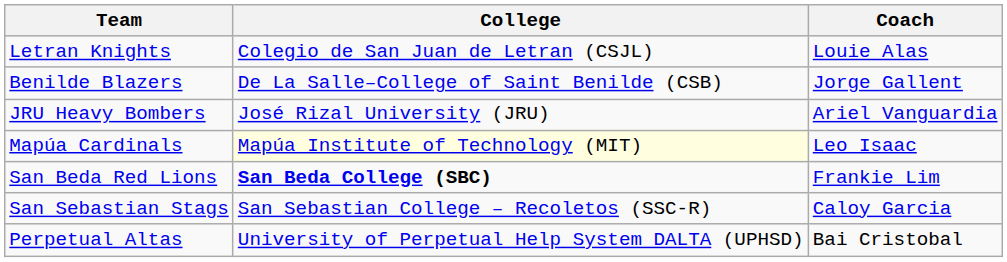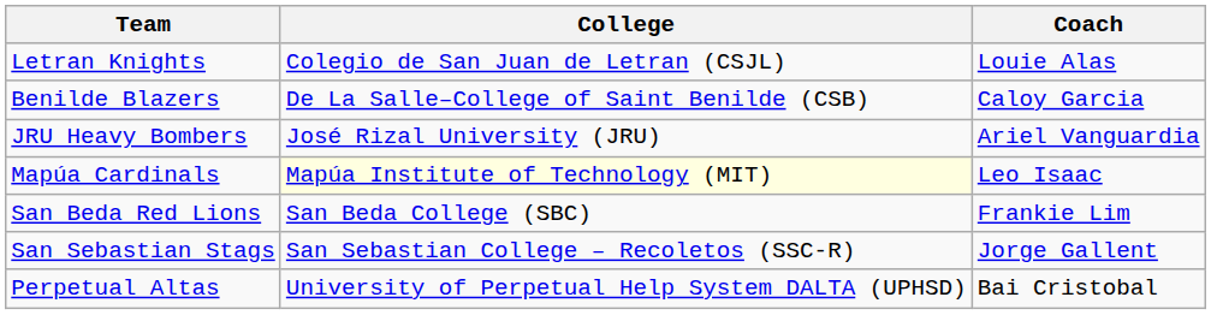 <table class="wikitable">
 <tr>
 <th>Team</th>
 <th>College</th>
 <th>Coach</th>
 </tr>
 <tr>
 <td><a href='#'>Letran Knights</a></td>
 <td><a href='#'>Colegio de San Juan de Letran</a> (CSJL)</td>
 <td><a href='#'>Louie Alas</a></td>
 </tr>
 <tr>
 <td><a href='#'>Benilde Blazers</a></td>
 <td><a href='#'>De La Salle–College of Saint Benilde</a> (CSB)</td>
-<td><a href='#'>Jorge Gallent</a></td>
+<td><a href='#'>Caloy Garcia</a></td>
 </tr>
 <tr>
 <td><a href='#'>JRU Heavy Bombers</a></td>
 <td><a href='#'>José Rizal University</a> (JRU)</td>
 <td><a href='#'>Ariel Vanguardia</a></td>
 </tr>
 <tr>
 <td><a href='#'>Mapúa Cardinals</a></td>
 <td style="background: lightyellow;"><a href='#'>Mapúa Institute of Technology</a> (MIT)</td>
 <td><a href='#'>Leo Isaac</a></td>
 </tr>
 <tr>
 <td><a href='#'>San Beda Red Lions</a></td>
-<td><strong><a href='#'>San Beda College</a> (SBC)</strong></td>
+<td><a href='#'>San Beda College</a> (SBC)</td>
 <td><a href='#'>Frankie Lim</a></td>
 </tr>
 <tr>
 <td><a href='#'>San Sebastian Stags</a></td>
 <td><a href='#'>San Sebastian College – Recoletos</a> (SSC-R)</td>
-<td><a href='#'>Caloy Garcia</a></td>
+<td><a href='#'>Jorge Gallent</a></td>
 </tr>
 <tr>
 <td><a href='#'>Perpetual Altas</a></td>
 <td><a href='#'>University of Perpetual Help System DALTA</a> (UPHSD)</td>
 <td>Bai Cristobal</td>
 </tr>
 </table>
